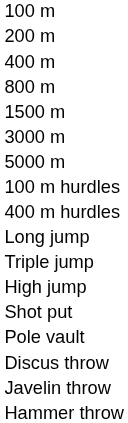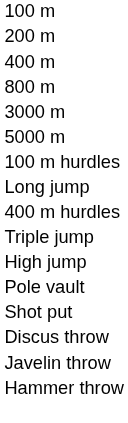 <table>
 <tr>
 <td>100 m</td>
 <td></td>
 <td></td>
 <td></td>
 </tr>
 <tr>
 <td>200 m</td>
 <td></td>
 <td></td>
 <td></td>
 </tr>
 <tr>
 <td>400 m</td>
 <td></td>
 <td></td>
 <td></td>
 </tr>
 <tr>
 <td>800 m</td>
 <td></td>
 <td></td>
 <td></td>
 </tr>
 <tr>
-<td>1500 m</td>
-<td></td>
-<td></td>
-<td></td>
-</tr>
-<tr>
 <td>3000 m</td>
 <td></td>
 <td></td>
 <td></td>
 </tr>
 <tr>
 <td>5000 m</td>
 <td></td>
 <td></td>
 <td></td>
 </tr>
 <tr>
 <td>100 m hurdles</td>
 <td></td>
 <td></td>
 <td></td>
 </tr>
 <tr>
-<td>400 m hurdles</td>
+<td>Long jump</td>
 <td></td>
 <td></td>
 <td></td>
 </tr>
 <tr>
-<td>Long jump</td>
+<td>400 m hurdles</td>
 <td></td>
 <td></td>
 <td></td>
 </tr>
 <tr>
 <td>Triple jump</td>
 <td></td>
 <td></td>
 <td></td>
 </tr>
 <tr>
 <td>High jump</td>
 <td></td>
 <td></td>
 <td></td>
 </tr>
 <tr>
-<td>Shot put</td>
+<td>Pole vault</td>
 <td></td>
 <td></td>
 <td></td>
 </tr>
 <tr>
-<td>Pole vault</td>
+<td>Shot put</td>
 <td></td>
 <td></td>
 <td></td>
 </tr>
 <tr>
 <td>Discus throw</td>
 <td></td>
 <td></td>
 <td></td>
 </tr>
 <tr>
 <td>Javelin throw</td>
 <td></td>
 <td></td>
 <td></td>
 </tr>
 <tr>
 <td>Hammer throw</td>
 <td></td>
 <td></td>
 <td></td>
 </tr>
 </table>
